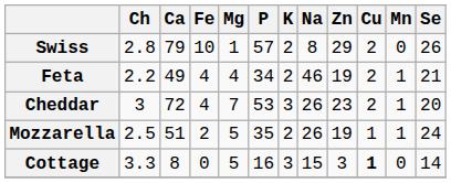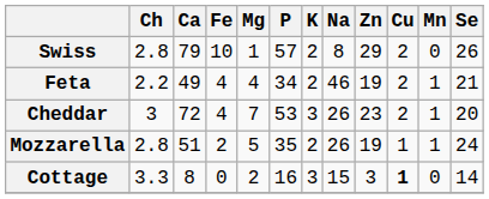 <table class="wikitable sortable" style="text-align:center;">
 <tr>
 <th class=unsortable></th>
 <th>Ch</th>
 <th>Ca</th>
 <th>Fe</th>
 <th>Mg</th>
 <th>P</th>
 <th>K</th>
 <th>Na</th>
 <th>Zn</th>
 <th>Cu</th>
 <th>Mn</th>
 <th>Se</th>
 </tr>
 <tr>
 <th scope=row>Swiss</th>
 <td>2.8</td>
 <td>79</td>
 <td>10</td>
 <td>1</td>
 <td>57</td>
 <td>2</td>
 <td>8</td>
 <td>29</td>
 <td>2</td>
 <td>0</td>
 <td>26</td>
 </tr>
 <tr>
 <th scope=row>Feta</th>
 <td>2.2</td>
 <td>49</td>
 <td>4</td>
 <td>4</td>
 <td>34</td>
 <td>2</td>
 <td>46</td>
 <td>19</td>
 <td>2</td>
 <td>1</td>
 <td>21</td>
 </tr>
 <tr>
 <th scope=row>Cheddar</th>
 <td>3</td>
 <td>72</td>
 <td>4</td>
 <td>7</td>
 <td>53</td>
 <td>3</td>
 <td>26</td>
 <td>23</td>
 <td>2</td>
 <td>1</td>
 <td>20</td>
 </tr>
 <tr>
 <th scope=row>Mozzarella</th>
-<td>2.5</td>
+<td>2.8</td>
 <td>51</td>
 <td>2</td>
 <td>5</td>
 <td>35</td>
 <td>2</td>
 <td>26</td>
 <td>19</td>
 <td>1</td>
 <td>1</td>
 <td>24</td>
 </tr>
 <tr>
 <th scope=row>Cottage</th>
 <td>3.3</td>
 <td>8</td>
 <td>0</td>
-<td>5</td>
+<td>2</td>
 <td>16</td>
 <td>3</td>
 <td>15</td>
 <td>3</td>
 <td><strong>1</strong></td>
 <td>0</td>
 <td>14</td>
 </tr>
 <tr>
 </tr>
 </table>
